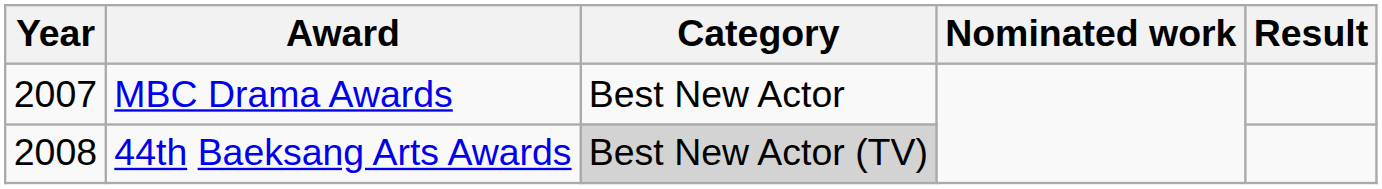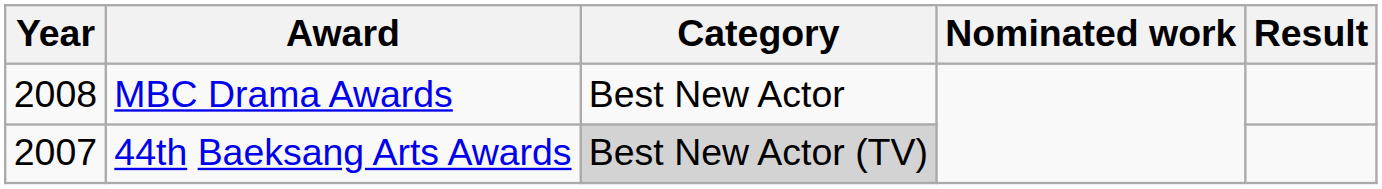 <table class="wikitable">
 <tr>
 <th>Year</th>
 <th>Award</th>
 <th>Category</th>
 <th>Nominated work</th>
 <th>Result</th>
 </tr>
 <tr>
-<td>2007</td>
+<td>2008</td>
 <td><a href='#'>MBC Drama Awards</a></td>
 <td>Best New Actor</td>
 <td rowspan=2></td>
 <td></td>
 </tr>
 <tr>
-<td>2008</td>
+<td>2007</td>
 <td><a href='#'>44th</a> <a href='#'>Baeksang Arts Awards</a></td>
 <td style="background: lightgrey;">Best New Actor (TV)</td>
 <td></td>
 </tr>
 </table>
